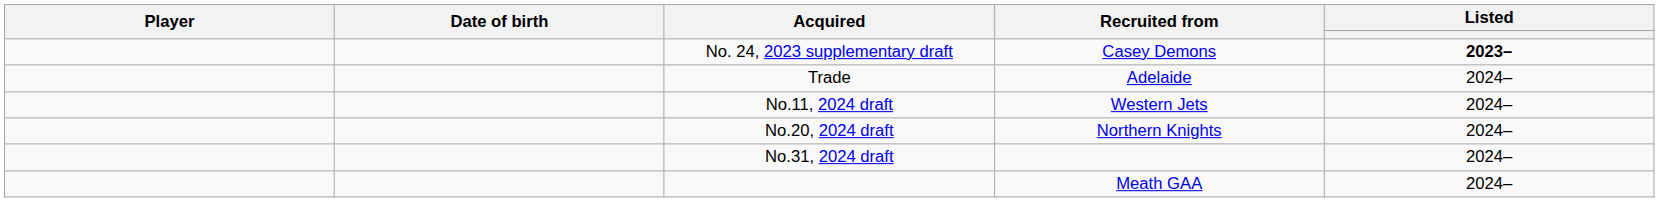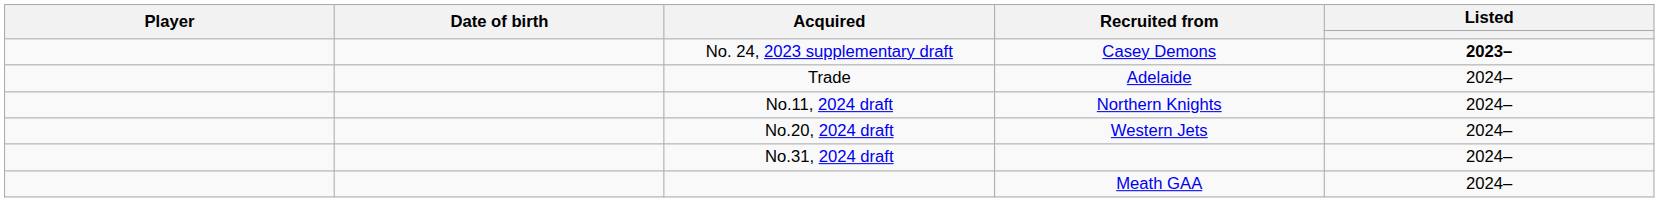 <table class="wikitable sortable" style="text-align:center; width:80%;">
 <tr>
 <th rowspan="2" style="width:10%">Player</th>
 <th rowspan="2" style="width:10%">Date of birth</th>
 <th rowspan="2" style="width:10%">Acquired</th>
 <th rowspan="2" style="width:10%">Recruited from</th>
 <th colspan="2" style="width:10%">Listed</th>
 </tr>
 <tr>
 <th style="width=5%;"></th>
 </tr>
 <tr>
 <td align=left></td>
 <td></td>
 <td>No. 24, <a href='#'>2023 supplementary draft</a></td>
 <td><a href='#'>Casey Demons</a></td>
 <td><strong>2023–</strong></td>
 </tr>
 <tr>
 <td align=left></td>
 <td></td>
 <td>Trade</td>
 <td><a href='#'> Adelaide</a></td>
 <td>2024–</td>
 </tr>
 <tr>
 <td align=left></td>
 <td></td>
 <td>No.11, <a href='#'> 2024 draft</a></td>
-<td><a href='#'>Western Jets</a></td>
+<td><a href='#'>Northern Knights</a></td>
 <td>2024–</td>
 </tr>
 <tr>
 <td align=left></td>
 <td></td>
 <td>No.20, <a href='#'> 2024 draft</a></td>
-<td><a href='#'>Northern Knights</a></td>
+<td><a href='#'>Western Jets</a></td>
 <td>2024–</td>
 </tr>
 <tr>
 <td align=left></td>
 <td></td>
 <td>No.31, <a href='#'> 2024 draft</a></td>
 <td></td>
 <td>2024–</td>
 </tr>
 <tr>
 <td align=left></td>
 <td></td>
 <td></td>
 <td><a href='#'>Meath GAA</a></td>
 <td>2024–</td>
 </tr>
 </table>
